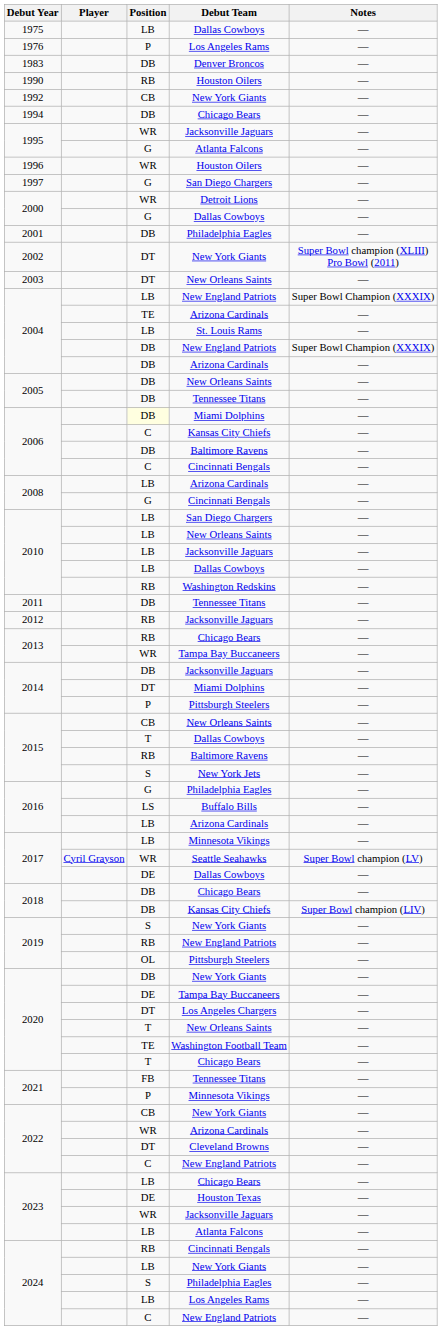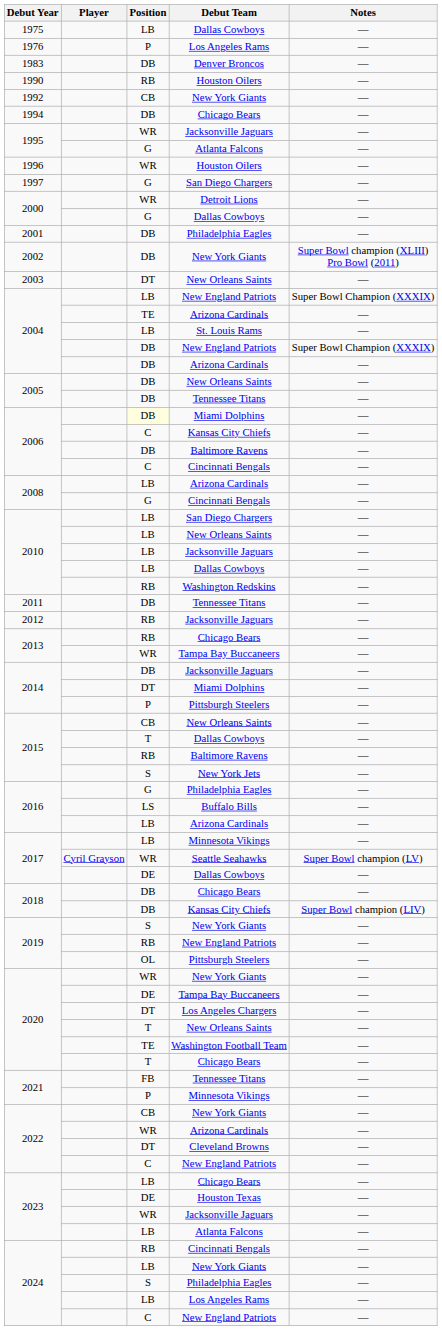 <table class="wikitable sortable" style="text-align: center;">
 <tr>
 <th>Debut Year</th>
 <th>Player</th>
 <th>Position</th>
 <th>Debut Team</th>
 <th>Notes</th>
 </tr>
 <tr>
 <td align="center">1975</td>
 <td align="center"></td>
 <td align="center">LB</td>
 <td align="center"><a href='#'>Dallas Cowboys</a></td>
 <td align="center">—</td>
 </tr>
 <tr>
 <td align="center">1976</td>
 <td align="center"></td>
 <td align="center">P</td>
 <td align="center"><a href='#'>Los Angeles Rams</a></td>
 <td align="center">—</td>
 </tr>
 <tr>
 <td align="center">1983</td>
 <td align="center"></td>
 <td align="center">DB</td>
 <td align="center"><a href='#'>Denver Broncos</a></td>
 <td align="center">—</td>
 </tr>
 <tr>
 <td align="center">1990</td>
 <td align="center"></td>
 <td align="center">RB</td>
 <td align="center"><a href='#'>Houston Oilers</a></td>
 <td align="center">—</td>
 </tr>
 <tr>
 <td align="center">1992</td>
 <td align="center"></td>
 <td align="center">CB</td>
 <td align="center"><a href='#'>New York Giants</a></td>
 <td align="center">—</td>
 </tr>
 <tr>
 <td align="center">1994</td>
 <td align="center"></td>
 <td align="center">DB</td>
 <td align="center"><a href='#'>Chicago Bears</a></td>
 <td align="center">—</td>
 </tr>
 <tr>
 <td rowspan="2">1995</td>
 <td align="center"></td>
 <td align="center">WR</td>
 <td align="center"><a href='#'>Jacksonville Jaguars</a></td>
 <td align="center">—</td>
 </tr>
 <tr>
 <td align="center"></td>
 <td align="center">G</td>
 <td align="center"><a href='#'>Atlanta Falcons</a></td>
 <td align="center">—</td>
 </tr>
 <tr>
 <td align="center">1996</td>
 <td align="center"></td>
 <td align="center">WR</td>
 <td align="center"><a href='#'>Houston Oilers</a></td>
 <td align="center">—</td>
 </tr>
 <tr>
 <td align="center">1997</td>
 <td align="center"></td>
 <td align="center">G</td>
 <td align="center"><a href='#'>San Diego Chargers</a></td>
 <td align="center">—</td>
 </tr>
 <tr>
 <td rowspan="2">2000</td>
 <td align="center"></td>
 <td align="center">WR</td>
 <td align="center"><a href='#'>Detroit Lions</a></td>
 <td align="center">—</td>
 </tr>
 <tr>
 <td align="center"></td>
 <td align="center">G</td>
 <td align="center"><a href='#'>Dallas Cowboys</a></td>
 <td align="center">—</td>
 </tr>
 <tr>
 <td align="center">2001</td>
 <td align="center"></td>
 <td align="center">DB</td>
 <td align="center"><a href='#'>Philadelphia Eagles</a></td>
 <td align="center">—</td>
 </tr>
 <tr>
 <td align="center">2002</td>
 <td align="center"></td>
-<td align="center">DT</td>
+<td align="center">DB</td>
 <td align="center"><a href='#'>New York Giants</a></td>
 <td align="center"><a href='#'>Super Bowl</a> champion (<a href='#'>XLIII</a>)<br><a href='#'>Pro Bowl</a> (<a href='#'>2011</a>)</td>
 </tr>
 <tr>
 <td align="center">2003</td>
 <td align="center"></td>
 <td align="center">DT</td>
 <td align="center"><a href='#'>New Orleans Saints</a></td>
 <td align="center">—</td>
 </tr>
 <tr>
 <td rowspan="5">2004</td>
 <td align="center"></td>
 <td align="center">LB</td>
 <td align="center"><a href='#'>New England Patriots</a></td>
 <td align="center">Super Bowl Champion (<a href='#'>XXXIX</a>)</td>
 </tr>
 <tr>
 <td align="center"></td>
 <td align="center">TE</td>
 <td align="center"><a href='#'>Arizona Cardinals</a></td>
 <td align="center">—</td>
 </tr>
 <tr>
 <td align="center"></td>
 <td align="center">LB</td>
 <td align="center"><a href='#'>St. Louis Rams</a></td>
 <td align="center">—</td>
 </tr>
 <tr>
 <td align="center"></td>
 <td align="center">DB</td>
 <td align="center"><a href='#'>New England Patriots</a></td>
 <td align="center">Super Bowl Champion (<a href='#'>XXXIX</a>)</td>
 </tr>
 <tr>
 <td align="center"></td>
 <td align="center">DB</td>
 <td align="center"><a href='#'>Arizona Cardinals</a></td>
 <td align="center">—</td>
 </tr>
 <tr>
 <td rowspan="2">2005</td>
 <td align="center"></td>
 <td align="center">DB</td>
 <td align="center"><a href='#'>New Orleans Saints</a></td>
 <td align="center">—</td>
 </tr>
 <tr>
 <td align="center"></td>
 <td align="center">DB</td>
 <td align="center"><a href='#'>Tennessee Titans</a></td>
 <td align="center">—</td>
 </tr>
 <tr>
 <td rowspan="4">2006</td>
 <td align="center"></td>
 <td align="center" style="background: lightyellow;">DB</td>
 <td align="center"><a href='#'>Miami Dolphins</a></td>
 <td align="center">—</td>
 </tr>
 <tr>
 <td align="center"></td>
 <td align="center">C</td>
 <td align="center"><a href='#'>Kansas City Chiefs</a></td>
 <td align="center">—</td>
 </tr>
 <tr>
 <td align="center"></td>
 <td align="center">DB</td>
 <td align="center"><a href='#'>Baltimore Ravens</a></td>
 <td align="center">—</td>
 </tr>
 <tr>
 <td align="center"></td>
 <td align="center">C</td>
 <td align="center"><a href='#'>Cincinnati Bengals</a></td>
 <td align="center">—</td>
 </tr>
 <tr>
 <td rowspan="2">2008</td>
 <td align="center"></td>
 <td align="center">LB</td>
 <td align="center"><a href='#'>Arizona Cardinals</a></td>
 <td align="center">—</td>
 </tr>
 <tr>
 <td align="center"></td>
 <td align="center">G</td>
 <td align="center"><a href='#'>Cincinnati Bengals</a></td>
 <td align="center">—</td>
 </tr>
 <tr>
 <td rowspan="5">2010</td>
 <td align="center"></td>
 <td align="center">LB</td>
 <td align="center"><a href='#'>San Diego Chargers</a></td>
 <td align="center">—</td>
 </tr>
 <tr>
 <td align="center"></td>
 <td align="center">LB</td>
 <td align="center"><a href='#'>New Orleans Saints</a></td>
 <td align="center">—</td>
 </tr>
 <tr>
 <td align="center"></td>
 <td align="center">LB</td>
 <td align="center"><a href='#'>Jacksonville Jaguars</a></td>
 <td align="center">—</td>
 </tr>
 <tr>
 <td align="center"></td>
 <td align="center">LB</td>
 <td align="center"><a href='#'>Dallas Cowboys</a></td>
 <td align="center">—</td>
 </tr>
 <tr>
 <td align="center"></td>
 <td align="center">RB</td>
 <td align="center"><a href='#'>Washington Redskins</a></td>
 <td align="center">—</td>
 </tr>
 <tr>
 <td align="center">2011</td>
 <td align="center"></td>
 <td align="center">DB</td>
 <td align="center"><a href='#'>Tennessee Titans</a></td>
 <td align="center">—</td>
 </tr>
 <tr>
 <td align="center">2012</td>
 <td align="center"></td>
 <td align="center">RB</td>
 <td align="center"><a href='#'>Jacksonville Jaguars</a></td>
 <td align="center">—</td>
 </tr>
 <tr>
 <td rowspan="2">2013</td>
 <td align="center"></td>
 <td align="center">RB</td>
 <td align="center"><a href='#'>Chicago Bears</a></td>
 <td align="center">—</td>
 </tr>
 <tr>
 <td align="center"></td>
 <td align="center">WR</td>
 <td align="center"><a href='#'>Tampa Bay Buccaneers</a></td>
 <td align="center">—</td>
 </tr>
 <tr>
 <td rowspan="3">2014</td>
 <td align="center"></td>
 <td align="center">DB</td>
 <td align="center"><a href='#'>Jacksonville Jaguars</a></td>
 <td align="center">—</td>
 </tr>
 <tr>
 <td align="center"></td>
 <td align="center">DT</td>
 <td align="center"><a href='#'>Miami Dolphins</a></td>
 <td align="center">—</td>
 </tr>
 <tr>
 <td align="center"></td>
 <td align="center">P</td>
 <td align="center"><a href='#'>Pittsburgh Steelers</a></td>
 <td align="center">—</td>
 </tr>
 <tr>
 <td rowspan="4">2015</td>
 <td align="center"></td>
 <td align="center">CB</td>
 <td align="center"><a href='#'>New Orleans Saints</a></td>
 <td align="center">—</td>
 </tr>
 <tr>
 <td align="center"></td>
 <td align="center">T</td>
 <td align="center"><a href='#'>Dallas Cowboys</a></td>
 <td align="center">—</td>
 </tr>
 <tr>
 <td align="center"></td>
 <td align="center">RB</td>
 <td align="center"><a href='#'>Baltimore Ravens</a></td>
 <td align="center">—</td>
 </tr>
 <tr>
 <td align="center"></td>
 <td align="center">S</td>
 <td align="center"><a href='#'>New York Jets</a></td>
 <td align="center">—</td>
 </tr>
 <tr>
 <td rowspan="3">2016</td>
 <td align="center"></td>
 <td align="center">G</td>
 <td align="center"><a href='#'>Philadelphia Eagles</a></td>
 <td align="center">—</td>
 </tr>
 <tr>
 <td align="center"></td>
 <td align="center">LS</td>
 <td align="center"><a href='#'>Buffalo Bills</a></td>
 <td align="center">—</td>
 </tr>
 <tr>
 <td align="center"></td>
 <td align="center">LB</td>
 <td align="center"><a href='#'>Arizona Cardinals</a></td>
 <td align="center">—</td>
 </tr>
 <tr>
 <td rowspan="3">2017</td>
 <td align="center"></td>
 <td align="center">LB</td>
 <td align="center"><a href='#'>Minnesota Vikings</a></td>
 <td align="center">—</td>
 </tr>
 <tr>
 <td align="center"><a href='#'>Cyril Grayson</a></td>
 <td align="center">WR</td>
 <td align="center"><a href='#'>Seattle Seahawks</a></td>
 <td align="center"><a href='#'>Super Bowl</a> champion (<a href='#'>LV</a>)</td>
 </tr>
 <tr>
 <td align="center"></td>
 <td align="center">DE</td>
 <td align="center"><a href='#'>Dallas Cowboys</a></td>
 <td align="center">—</td>
 </tr>
 <tr>
 <td rowspan="2">2018</td>
 <td align="center"></td>
 <td align="center">DB</td>
 <td align="center"><a href='#'>Chicago Bears</a></td>
 <td align="center">—</td>
 </tr>
 <tr>
 <td align="center"></td>
 <td align="center">DB</td>
 <td align="center"><a href='#'>Kansas City Chiefs</a></td>
 <td align="center"><a href='#'>Super Bowl</a> champion (<a href='#'>LIV</a>)</td>
 </tr>
 <tr>
 <td rowspan="3">2019</td>
 <td align="center"></td>
 <td align="center">S</td>
 <td align="center"><a href='#'>New York Giants</a></td>
 <td align="center">—</td>
 </tr>
 <tr>
 <td align="center"></td>
 <td align="center">RB</td>
 <td align="center"><a href='#'>New England Patriots</a></td>
 <td align="center">—</td>
 </tr>
 <tr>
 <td align="center"></td>
 <td align="center">OL</td>
 <td align="center"><a href='#'>Pittsburgh Steelers</a></td>
 <td align="center">—</td>
 </tr>
 <tr>
 <td rowspan="6">2020</td>
 <td align="center"></td>
-<td align="center">DB</td>
+<td align="center">WR</td>
 <td align="center"><a href='#'>New York Giants</a></td>
 <td align="center">—</td>
 </tr>
 <tr>
 <td align="center"></td>
 <td align="center">DE</td>
 <td align="center"><a href='#'>Tampa Bay Buccaneers</a></td>
 <td align="center">—</td>
 </tr>
 <tr>
 <td align="center"></td>
 <td align="center">DT</td>
 <td align="center"><a href='#'>Los Angeles Chargers</a></td>
 <td align="center">—</td>
 </tr>
 <tr>
 <td align="center"></td>
 <td align="center">T</td>
 <td align="center"><a href='#'>New Orleans Saints</a></td>
 <td align="center">—</td>
 </tr>
 <tr>
 <td align="center"></td>
 <td align="center">TE</td>
 <td align="center"><a href='#'>Washington Football Team</a></td>
 <td align="center">—</td>
 </tr>
 <tr>
 <td align="center"></td>
 <td align="center">T</td>
 <td align="center"><a href='#'>Chicago Bears</a></td>
 <td align="center">—</td>
 </tr>
 <tr>
 <td rowspan="2">2021</td>
 <td align="center"></td>
 <td align="center">FB</td>
 <td align="center"><a href='#'>Tennessee Titans</a></td>
 <td align="center">—</td>
 </tr>
 <tr>
 <td align="center"></td>
 <td align="center">P</td>
 <td align="center"><a href='#'>Minnesota Vikings</a></td>
 <td align="center">—</td>
 </tr>
 <tr>
 <td rowspan="4">2022</td>
 <td align="center"></td>
 <td align="center">CB</td>
 <td align="center"><a href='#'>New York Giants</a></td>
 <td align="center">—</td>
 </tr>
 <tr>
 <td align="center"></td>
 <td align="center">WR</td>
 <td align="center"><a href='#'>Arizona Cardinals</a></td>
 <td align="center">—</td>
 </tr>
 <tr>
 <td align="center"></td>
 <td align="center">DT</td>
 <td align="center"><a href='#'>Cleveland Browns</a></td>
 <td align="center">—</td>
 </tr>
 <tr>
 <td align="center"></td>
 <td align="center">C</td>
 <td align="center"><a href='#'>New England Patriots</a></td>
 <td align="center">—</td>
 </tr>
 <tr>
 <td rowspan="4">2023</td>
 <td align="center"></td>
 <td align="center">LB</td>
 <td align="center"><a href='#'>Chicago Bears</a></td>
 <td align="center">—</td>
 </tr>
 <tr>
 <td align="center"></td>
 <td align="center">DE</td>
 <td align="center"><a href='#'>Houston Texas</a></td>
 <td align="center">—</td>
 </tr>
 <tr>
 <td align="center"></td>
 <td align="center">WR</td>
 <td align="center"><a href='#'>Jacksonville Jaguars</a></td>
 <td align="center">—</td>
 </tr>
 <tr>
 <td align="center"></td>
 <td align="center">LB</td>
 <td align="center"><a href='#'>Atlanta Falcons</a></td>
 <td align="center">—</td>
 </tr>
 <tr>
 <td rowspan="5">2024</td>
 <td align="center"></td>
 <td align="center">RB</td>
 <td align="center"><a href='#'>Cincinnati Bengals</a></td>
 <td align="center">—</td>
 </tr>
 <tr>
 <td align="center"></td>
 <td align="center">LB</td>
 <td align="center"><a href='#'>New York Giants</a></td>
 <td align="center">—</td>
 </tr>
 <tr>
 <td align="center"></td>
 <td align="center">S</td>
 <td align="center"><a href='#'>Philadelphia Eagles</a></td>
 <td align="center">—</td>
 </tr>
 <tr>
 <td align="center"></td>
 <td align="center">LB</td>
 <td align="center"><a href='#'>Los Angeles Rams</a></td>
 <td align="center">—</td>
 </tr>
 <tr>
 <td align="center"></td>
 <td align="center">C</td>
 <td align="center"><a href='#'>New England Patriots</a></td>
 <td align="center">—</td>
 </tr>
 </table>
